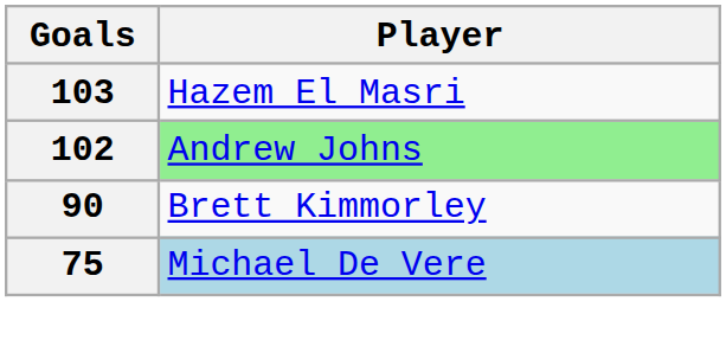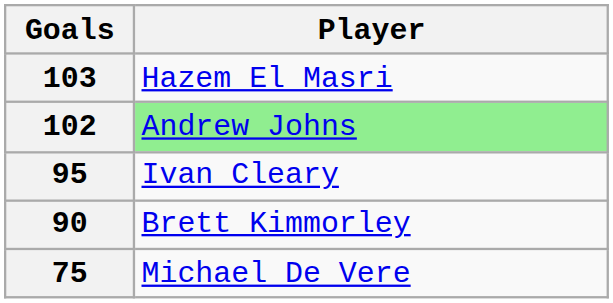 <table class="wikitable" style="text-align:left;">
 <tr>
 <th width=50>Goals</th>
 <th width=200>Player</th>
 </tr>
 <tr>
 <th>103</th>
 <td> <a href='#'>Hazem El Masri</a></td>
 </tr>
 <tr>
 <th>102</th>
 <td style="background: lightgreen;"> <a href='#'>Andrew Johns</a></td>
 </tr>
 <tr>
+<th>95</th>
+<td> <a href='#'>Ivan Cleary</a></td>
+</tr>
+<tr>
 <th>90</th>
 <td> <a href='#'>Brett Kimmorley</a></td>
 </tr>
 <tr>
 <th>75</th>
-<td style="background: lightblue;"> <a href='#'>Michael De Vere</a></td>
+<td> <a href='#'>Michael De Vere</a></td>
 </tr>
 </table>
